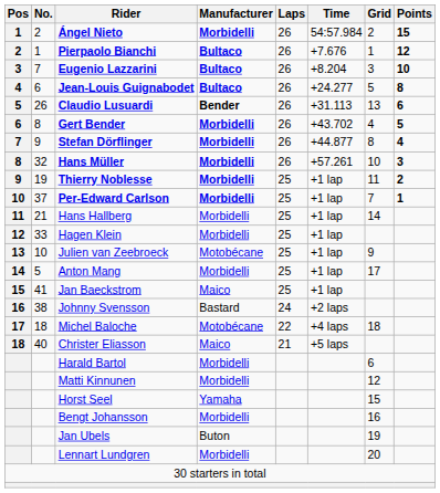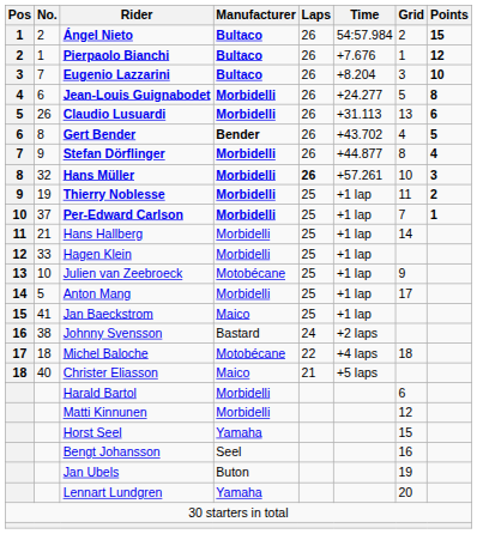 <table class="wikitable" style="font-size: 95%;">
 <tr>
 <th>Pos</th>
 <th>No.</th>
 <th>Rider</th>
 <th>Manufacturer</th>
 <th>Laps</th>
 <th>Time</th>
 <th>Grid</th>
 <th>Points</th>
 </tr>
 <tr>
 <th>1</th>
 <td>2</td>
 <td> <strong><a href='#'>Ángel Nieto</a></strong></td>
-<td><strong><a href='#'>Morbidelli</a></strong></td>
+<td><strong><a href='#'>Bultaco</a></strong></td>
 <td>26</td>
 <td>54:57.984</td>
 <td>2</td>
 <td><strong>15</strong></td>
 </tr>
 <tr>
 <th>2</th>
 <td>1</td>
 <td> <strong><a href='#'>Pierpaolo Bianchi</a></strong></td>
 <td><strong><a href='#'>Bultaco</a></strong></td>
 <td>26</td>
 <td>+7.676</td>
 <td>1</td>
 <td><strong>12</strong></td>
 </tr>
 <tr>
 <th>3</th>
 <td>7</td>
 <td> <strong><a href='#'>Eugenio Lazzarini</a></strong></td>
 <td><strong><a href='#'>Bultaco</a></strong></td>
 <td>26</td>
 <td>+8.204</td>
 <td>3</td>
 <td><strong>10</strong></td>
 </tr>
 <tr>
 <th>4</th>
 <td>6</td>
 <td> <strong><a href='#'>Jean-Louis Guignabodet</a></strong></td>
-<td><strong><a href='#'>Bultaco</a></strong></td>
+<td><strong><a href='#'>Morbidelli</a></strong></td>
 <td>26</td>
 <td>+24.277</td>
 <td>5</td>
 <td><strong>8</strong></td>
 </tr>
 <tr>
 <th>5</th>
 <td>26</td>
 <td> <strong><a href='#'>Claudio Lusuardi</a></strong></td>
-<td><strong>Bender</strong></td>
+<td><strong><a href='#'>Morbidelli</a></strong></td>
 <td>26</td>
 <td>+31.113</td>
 <td>13</td>
 <td><strong>6</strong></td>
 </tr>
 <tr>
 <th>6</th>
 <td>8</td>
 <td> <strong><a href='#'>Gert Bender</a></strong></td>
-<td><strong><a href='#'>Morbidelli</a></strong></td>
+<td><strong>Bender</strong></td>
 <td>26</td>
 <td>+43.702</td>
 <td>4</td>
 <td><strong>5</strong></td>
 </tr>
 <tr>
 <th>7</th>
 <td>9</td>
 <td> <strong><a href='#'>Stefan Dörflinger</a></strong></td>
 <td><strong><a href='#'>Morbidelli</a></strong></td>
 <td>26</td>
 <td>+44.877</td>
 <td>8</td>
 <td><strong>4</strong></td>
 </tr>
 <tr>
 <th>8</th>
 <td>32</td>
 <td> <strong><a href='#'>Hans Müller</a></strong></td>
 <td><strong><a href='#'>Morbidelli</a></strong></td>
-<td>26</td>
+<td><strong>26</strong></td>
 <td>+57.261</td>
 <td>10</td>
 <td><strong>3</strong></td>
 </tr>
 <tr>
 <th>9</th>
 <td>19</td>
 <td> <strong><a href='#'>Thierry Noblesse</a></strong></td>
 <td><strong><a href='#'>Morbidelli</a></strong></td>
 <td>25</td>
 <td>+1 lap</td>
 <td>11</td>
 <td><strong>2</strong></td>
 </tr>
 <tr>
 <th>10</th>
 <td>37</td>
 <td> <strong><a href='#'>Per-Edward Carlson</a></strong></td>
 <td><strong><a href='#'>Morbidelli</a></strong></td>
 <td>25</td>
 <td>+1 lap</td>
 <td>7</td>
 <td><strong>1</strong></td>
 </tr>
 <tr>
 <th>11</th>
 <td>21</td>
 <td> <a href='#'>Hans Hallberg</a></td>
 <td><a href='#'>Morbidelli</a></td>
 <td>25</td>
 <td>+1 lap</td>
 <td>14</td>
 <td></td>
 </tr>
 <tr>
 <th>12</th>
 <td>33</td>
 <td> <a href='#'>Hagen Klein</a></td>
 <td><a href='#'>Morbidelli</a></td>
 <td>25</td>
 <td>+1 lap</td>
 <td></td>
 <td></td>
 </tr>
 <tr>
 <th>13</th>
 <td>10</td>
 <td> <a href='#'>Julien van Zeebroeck</a></td>
 <td><a href='#'>Motobécane</a></td>
 <td>25</td>
 <td>+1 lap</td>
 <td>9</td>
 <td></td>
 </tr>
 <tr>
 <th>14</th>
 <td>5</td>
 <td> <a href='#'>Anton Mang</a></td>
 <td><a href='#'>Morbidelli</a></td>
 <td>25</td>
 <td>+1 lap</td>
 <td>17</td>
 <td></td>
 </tr>
 <tr>
 <th>15</th>
 <td>41</td>
 <td> <a href='#'>Jan Baeckstrom</a></td>
 <td><a href='#'>Maico</a></td>
 <td>25</td>
 <td>+1 lap</td>
 <td></td>
 <td></td>
 </tr>
 <tr>
 <th>16</th>
 <td>38</td>
 <td> <a href='#'>Johnny Svensson</a></td>
 <td>Bastard</td>
 <td>24</td>
 <td>+2 laps</td>
 <td></td>
 <td></td>
 </tr>
 <tr>
 <th>17</th>
 <td>18</td>
 <td> <a href='#'>Michel Baloche</a></td>
 <td><a href='#'>Motobécane</a></td>
 <td>22</td>
 <td>+4 laps</td>
 <td>18</td>
 <td></td>
 </tr>
 <tr>
 <th>18</th>
 <td>40</td>
 <td> <a href='#'>Christer Eliasson</a></td>
 <td><a href='#'>Maico</a></td>
 <td>21</td>
 <td>+5 laps</td>
 <td></td>
 <td></td>
 </tr>
 <tr>
 <th></th>
 <td></td>
 <td> <a href='#'>Harald Bartol</a></td>
 <td><a href='#'>Morbidelli</a></td>
 <td></td>
 <td></td>
 <td>6</td>
 <td></td>
 </tr>
 <tr>
 <th></th>
 <td></td>
 <td> <a href='#'>Matti Kinnunen</a></td>
 <td><a href='#'>Morbidelli</a></td>
 <td></td>
 <td></td>
 <td>12</td>
 <td></td>
 </tr>
 <tr>
 <th></th>
 <td></td>
 <td> <a href='#'>Horst Seel</a></td>
 <td><a href='#'>Yamaha</a></td>
 <td></td>
 <td></td>
 <td>15</td>
 <td></td>
 </tr>
 <tr>
 <th></th>
 <td></td>
 <td> <a href='#'>Bengt Johansson</a></td>
-<td><a href='#'>Morbidelli</a></td>
+<td>Seel</td>
 <td></td>
 <td></td>
 <td>16</td>
 <td></td>
 </tr>
 <tr>
 <th></th>
 <td></td>
 <td> <a href='#'>Jan Ubels</a></td>
 <td>Buton</td>
 <td></td>
 <td></td>
 <td>19</td>
 <td></td>
 </tr>
 <tr>
 <th></th>
 <td></td>
 <td> <a href='#'>Lennart Lundgren</a></td>
-<td><a href='#'>Morbidelli</a></td>
+<td><a href='#'>Yamaha</a></td>
 <td></td>
 <td></td>
 <td>20</td>
 <td></td>
 </tr>
 <tr>
 <td colspan=8 align=center>30 starters in total</td>
 </tr>
 <tr>
 <th colspan=8></th>
 </tr>
 </table>
